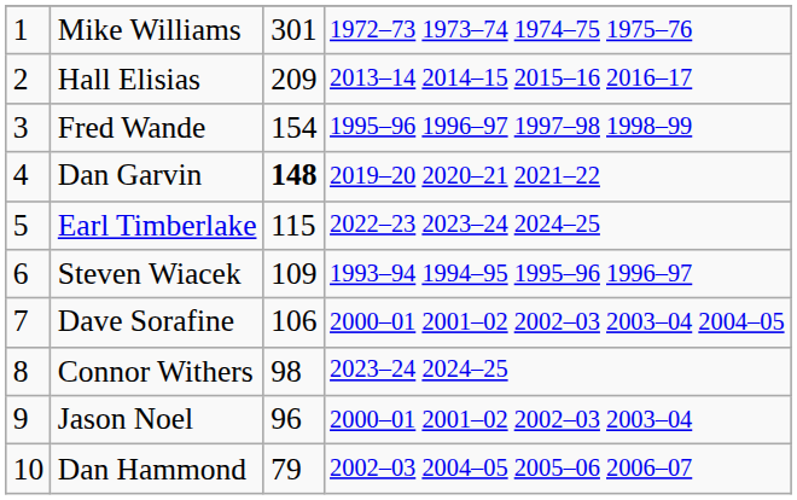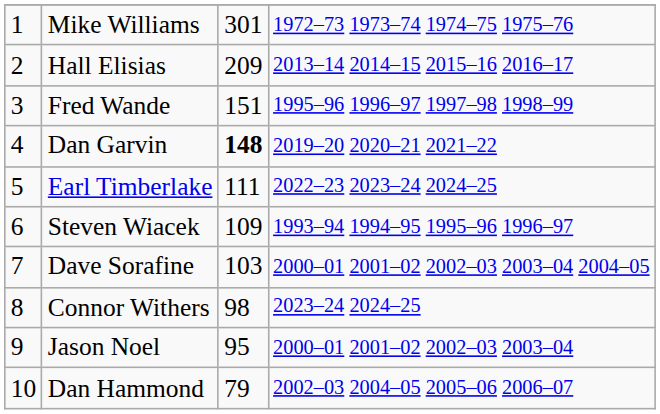 <table class="wikitable">
 <tr>
 </tr>
 <tr>
 <td>1</td>
 <td>Mike Williams</td>
 <td>301</td>
 <td style="font-size:80%;"><a href='#'>1972–73</a> <a href='#'>1973–74</a> <a href='#'>1974–75</a> <a href='#'>1975–76</a></td>
 </tr>
 <tr>
 <td>2</td>
 <td>Hall Elisias</td>
 <td>209</td>
 <td style="font-size:80%;"><a href='#'>2013–14</a> <a href='#'>2014–15</a> <a href='#'>2015–16</a> <a href='#'>2016–17</a></td>
 </tr>
 <tr>
 <td>3</td>
 <td>Fred Wande</td>
-<td>154</td>
+<td>151</td>
 <td style="font-size:80%;"><a href='#'>1995–96</a> <a href='#'>1996–97</a> <a href='#'>1997–98</a> <a href='#'>1998–99</a></td>
 </tr>
 <tr>
 <td>4</td>
 <td>Dan Garvin</td>
 <td><strong>148</strong></td>
 <td style="font-size:80%;"><a href='#'>2019–20</a> <a href='#'>2020–21</a> <a href='#'>2021–22</a></td>
 </tr>
 <tr>
 <td>5</td>
 <td><a href='#'>Earl Timberlake</a></td>
-<td>115</td>
+<td>111</td>
 <td style="font-size:80%;"><a href='#'>2022–23</a> <a href='#'>2023–24</a> <a href='#'>2024–25</a></td>
 </tr>
 <tr>
 <td>6</td>
 <td>Steven Wiacek</td>
 <td>109</td>
 <td style="font-size:80%;"><a href='#'>1993–94</a> <a href='#'>1994–95</a> <a href='#'>1995–96</a> <a href='#'>1996–97</a></td>
 </tr>
 <tr>
 <td>7</td>
 <td>Dave Sorafine</td>
-<td>106</td>
+<td>103</td>
 <td style="font-size:80%;"><a href='#'>2000–01</a> <a href='#'>2001–02</a> <a href='#'>2002–03</a> <a href='#'>2003–04</a> <a href='#'>2004–05</a></td>
 </tr>
 <tr>
 <td>8</td>
 <td>Connor Withers</td>
 <td>98</td>
 <td style="font-size:80%;"><a href='#'>2023–24</a> <a href='#'>2024–25</a></td>
 </tr>
 <tr>
 <td>9</td>
 <td>Jason Noel</td>
-<td>96</td>
+<td>95</td>
 <td style="font-size:80%;"><a href='#'>2000–01</a> <a href='#'>2001–02</a> <a href='#'>2002–03</a> <a href='#'>2003–04</a></td>
 </tr>
 <tr>
 <td>10</td>
 <td>Dan Hammond</td>
 <td>79</td>
 <td style="font-size:80%;"><a href='#'>2002–03</a> <a href='#'>2004–05</a> <a href='#'>2005–06</a> <a href='#'>2006–07</a></td>
 </tr>
 </table>
